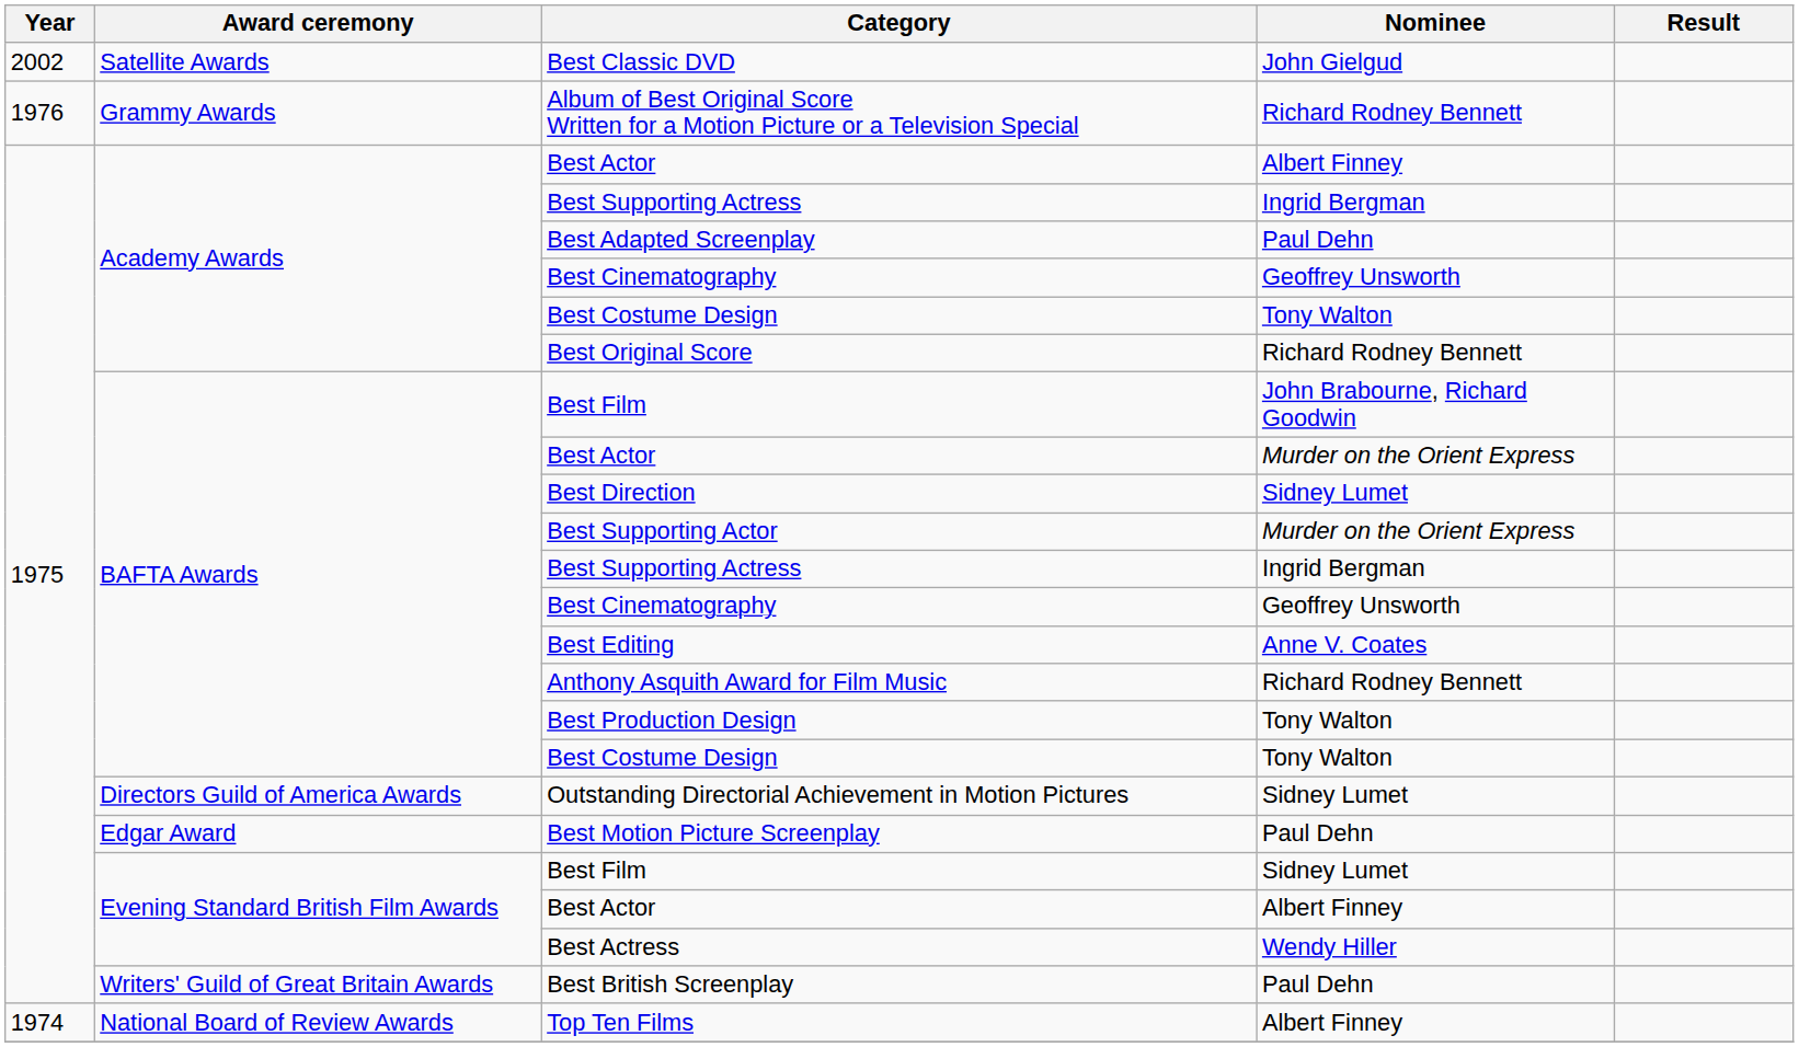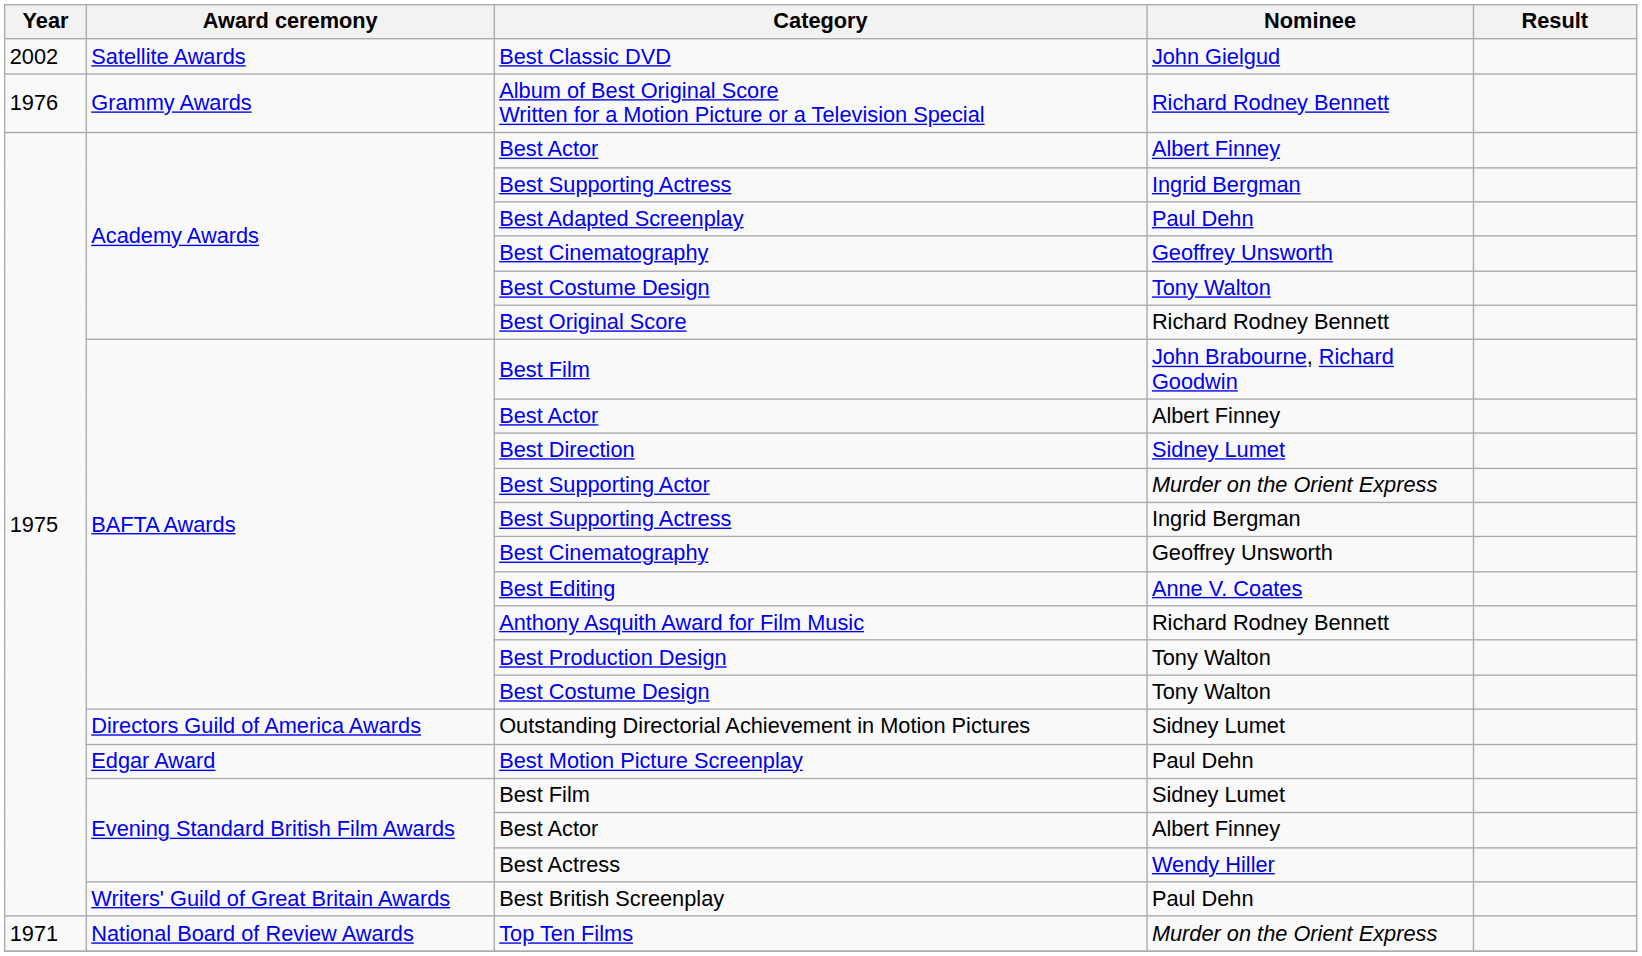 <table class="wikitable" width="95%">
 <tr>
 <th width="5%">Year</th>
 <th width="25%">Award ceremony</th>
 <th width="40%">Category</th>
 <th width="20%">Nominee</th>
 <th width="10%">Result</th>
 </tr>
 <tr>
 <td>2002</td>
 <td><a href='#'>Satellite Awards</a></td>
 <td><a href='#'>Best Classic DVD</a></td>
 <td><a href='#'>John Gielgud</a></td>
 <td></td>
 </tr>
 <tr>
 <td>1976</td>
 <td><a href='#'>Grammy Awards</a></td>
 <td><a href='#'>Album of Best Original Score<br>Written for a Motion Picture or a Television Special</a></td>
 <td><a href='#'>Richard Rodney Bennett</a></td>
 <td></td>
 </tr>
 <tr>
 <td rowspan="22">1975</td>
 <td rowspan=6><a href='#'>Academy Awards</a></td>
 <td><a href='#'>Best Actor</a></td>
 <td><a href='#'>Albert Finney</a></td>
 <td></td>
 </tr>
 <tr>
 <td><a href='#'>Best Supporting Actress</a></td>
 <td><a href='#'>Ingrid Bergman</a></td>
 <td></td>
 </tr>
 <tr>
 <td><a href='#'>Best Adapted Screenplay</a></td>
 <td><a href='#'>Paul Dehn</a></td>
 <td></td>
 </tr>
 <tr>
 <td><a href='#'>Best Cinematography</a></td>
 <td><a href='#'>Geoffrey Unsworth</a></td>
 <td></td>
 </tr>
 <tr>
 <td><a href='#'>Best Costume Design</a></td>
 <td><a href='#'>Tony Walton</a></td>
 <td></td>
 </tr>
 <tr>
 <td><a href='#'>Best Original Score</a></td>
 <td>Richard Rodney Bennett</td>
 <td></td>
 </tr>
 <tr>
 <td rowspan=10><a href='#'>BAFTA Awards</a></td>
 <td><a href='#'>Best Film</a></td>
 <td><a href='#'>John Brabourne</a>, <a href='#'>Richard Goodwin</a></td>
 <td></td>
 </tr>
 <tr>
 <td><a href='#'>Best Actor</a></td>
-<td><em>Murder on the Orient Express</em></td>
+<td>Albert Finney</td>
 <td></td>
 </tr>
 <tr>
 <td><a href='#'>Best Direction</a></td>
 <td><a href='#'>Sidney Lumet</a></td>
 <td></td>
 </tr>
 <tr>
 <td><a href='#'>Best Supporting Actor</a></td>
 <td><em>Murder on the Orient Express</em></td>
 <td></td>
 </tr>
 <tr>
 <td><a href='#'>Best Supporting Actress</a></td>
 <td>Ingrid Bergman</td>
 <td></td>
 </tr>
 <tr>
 <td><a href='#'>Best Cinematography</a></td>
 <td>Geoffrey Unsworth</td>
 <td></td>
 </tr>
 <tr>
 <td><a href='#'>Best Editing</a></td>
 <td><a href='#'>Anne V. Coates</a></td>
 <td></td>
 </tr>
 <tr>
 <td><a href='#'>Anthony Asquith Award for Film Music</a></td>
 <td>Richard Rodney Bennett</td>
 <td></td>
 </tr>
 <tr>
 <td><a href='#'>Best Production Design</a></td>
 <td>Tony Walton</td>
 <td></td>
 </tr>
 <tr>
 <td><a href='#'>Best Costume Design</a></td>
 <td>Tony Walton</td>
 <td></td>
 </tr>
 <tr>
 <td><a href='#'>Directors Guild of America Awards</a></td>
 <td>Outstanding Directorial Achievement in Motion Pictures</td>
 <td>Sidney Lumet</td>
 <td></td>
 </tr>
 <tr>
 <td><a href='#'>Edgar Award</a></td>
 <td><a href='#'>Best Motion Picture Screenplay</a></td>
 <td>Paul Dehn</td>
 <td></td>
 </tr>
 <tr>
 <td rowspan=3><a href='#'>Evening Standard British Film Awards</a></td>
 <td>Best Film</td>
 <td>Sidney Lumet</td>
 <td></td>
 </tr>
 <tr>
 <td>Best Actor</td>
 <td>Albert Finney</td>
 <td></td>
 </tr>
 <tr>
 <td>Best Actress</td>
 <td><a href='#'>Wendy Hiller</a></td>
 <td></td>
 </tr>
 <tr>
 <td><a href='#'>Writers' Guild of Great Britain Awards</a></td>
 <td>Best British Screenplay</td>
 <td>Paul Dehn</td>
 <td></td>
 </tr>
 <tr>
-<td>1974</td>
+<td>1971</td>
 <td><a href='#'>National Board of Review Awards</a></td>
 <td><a href='#'>Top Ten Films</a></td>
-<td>Albert Finney</td>
+<td><em>Murder on the Orient Express</em></td>
 <td></td>
 </tr>
 <tr>
 </tr>
 </table>
